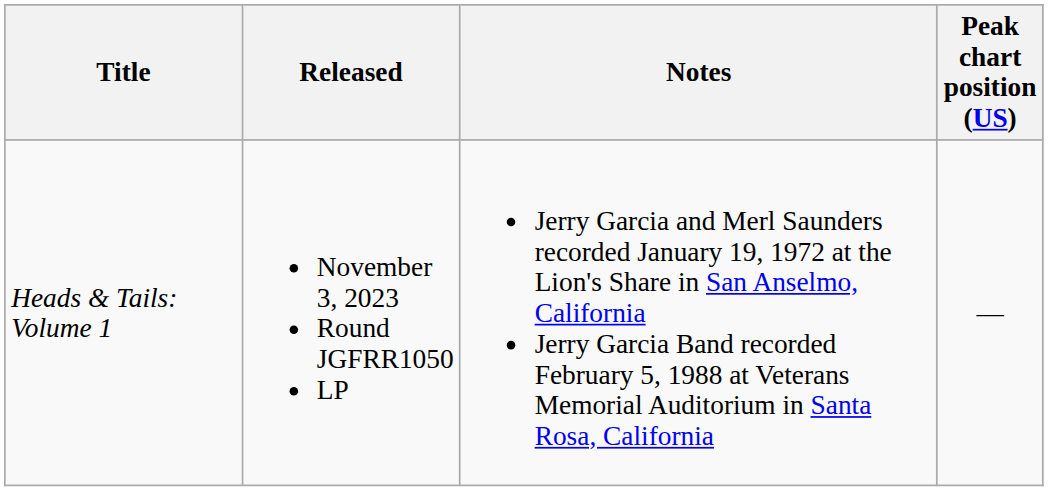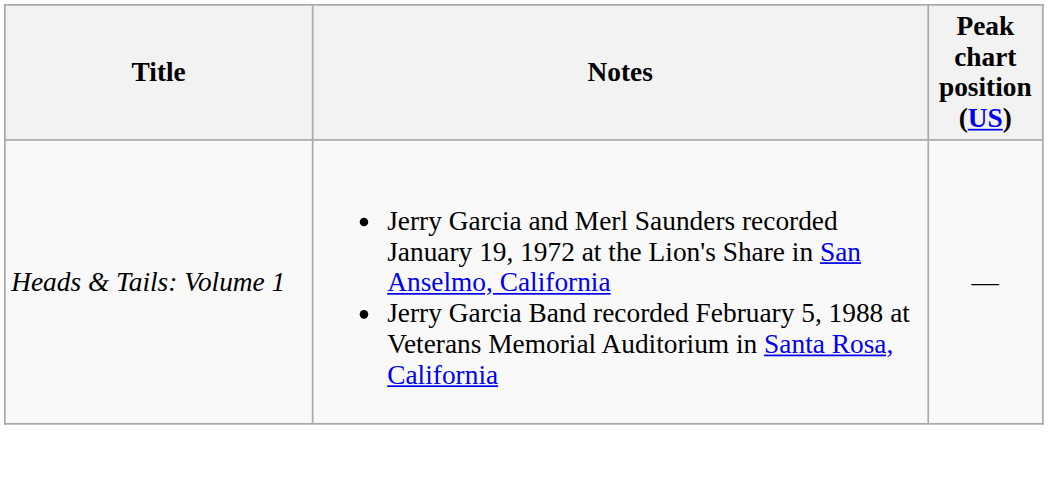 <table class="wikitable">
 <tr>
 <th scope="col" width=25%>Title</th>
-<th scope="col" width=20%>Released</th>
 <th scope="col" width=50%>Notes</th>
 <th scope="col" width=5%>Peak chart position (<a href='#'>US</a>)</th>
 </tr>
 <tr>
 <td><em>Heads & Tails: Volume 1</em> </td>
-<td><br><ul><li>November 3, 2023</li><li>Round JGFRR1050</li><li>LP</li></ul></td>
 <td><br><ul><li>Jerry Garcia and Merl Saunders recorded January 19, 1972 at the Lion's Share in <a href='#'>San Anselmo, California</a></li><li>Jerry Garcia Band recorded February 5, 1988 at Veterans Memorial Auditorium in <a href='#'>Santa Rosa, California</a></li></ul></td>
 <td align="center">—</td>
 </tr>
 </table>
